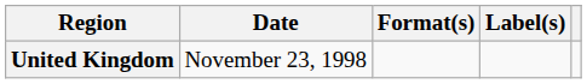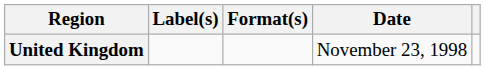 <table class="wikitable plainrowheaders">
 <tr>
 <th scope="col">Region</th>
+<th scope="col">Label(s)</th>
+<th scope="col">Format(s)</th>
 <th scope="col">Date</th>
-<th scope="col">Format(s)</th>
-<th scope="col">Label(s)</th>
 <th scope="col"></th>
 </tr>
 <tr>
 <th scope="row">United Kingdom</th>
-<td>November 23, 1998</td>
 <td></td>
 <td></td>
+<td>November 23, 1998</td>
 <td></td>
 </tr>
 </table>
